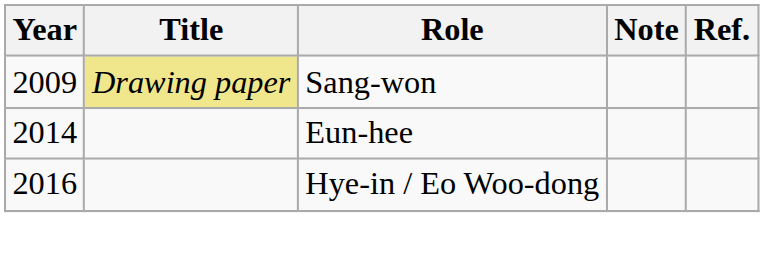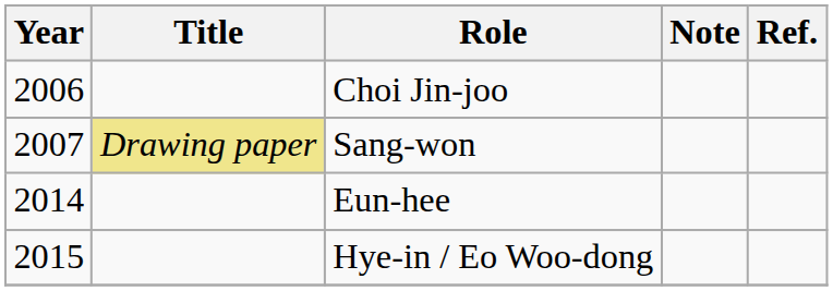 <table class="wikitable sortable">
 <tr>
 <th>Year</th>
 <th>Title</th>
 <th>Role</th>
 <th class="unsortable">Note</th>
 <th class="unsortable">Ref.</th>
 </tr>
 <tr>
-<td>2009</td>
+<td>2006</td>
+<td><em></em></td>
+<td>Choi Jin-joo</td>
+<td></td>
+<td></td>
+</tr>
+<tr>
+<td>2007</td>
 <td style="background: khaki;"><em>Drawing paper</em> </td>
 <td>Sang-won</td>
 <td></td>
 <td></td>
 </tr>
 <tr>
 <td>2014</td>
 <td><em></em></td>
 <td>Eun-hee</td>
 <td></td>
 <td></td>
 </tr>
 <tr>
-<td>2016</td>
+<td>2015</td>
 <td><em></em></td>
 <td>Hye-in / Eo Woo-dong</td>
 <td></td>
 <td></td>
 </tr>
 <tr>
 </tr>
 </table>
